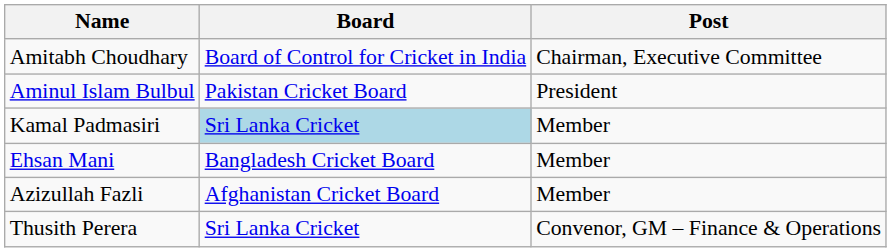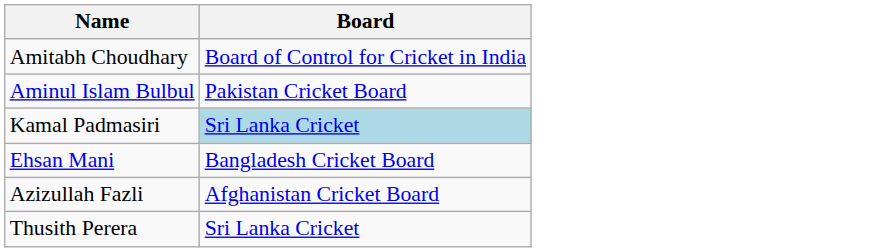 <table class="wikitable">
 <tr>
 <th>Name</th>
 <th>Board</th>
-<th>Post</th>
 </tr>
 <tr>
 <td>Amitabh Choudhary</td>
 <td><a href='#'>Board of Control for Cricket in India</a></td>
-<td>Chairman, Executive Committee</td>
 </tr>
 <tr>
 <td><a href='#'>Aminul Islam Bulbul</a></td>
 <td><a href='#'>Pakistan Cricket Board</a></td>
-<td>President</td>
 </tr>
 <tr>
 <td>Kamal Padmasiri</td>
 <td style="background: lightblue;"><a href='#'>Sri Lanka Cricket</a></td>
-<td>Member</td>
 </tr>
 <tr>
 <td><a href='#'>Ehsan Mani</a></td>
 <td><a href='#'>Bangladesh Cricket Board</a></td>
-<td>Member</td>
 </tr>
 <tr>
 <td>Azizullah Fazli</td>
 <td><a href='#'>Afghanistan Cricket Board</a></td>
-<td>Member</td>
 </tr>
 <tr>
 <td>Thusith Perera</td>
 <td><a href='#'>Sri Lanka Cricket</a></td>
-<td>Convenor, GM – Finance & Operations</td>
 </tr>
 </table>
